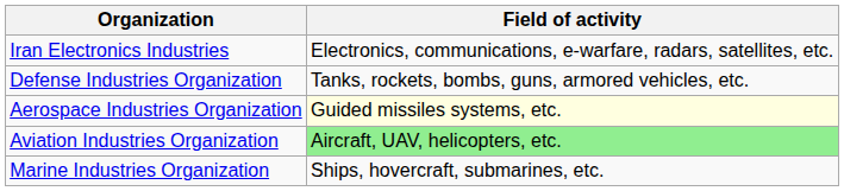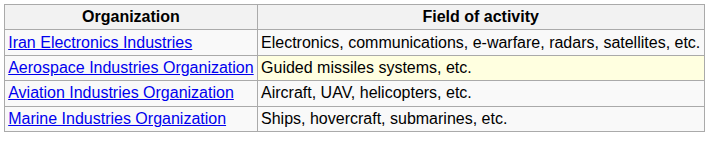 <table class="wikitable">
 <tr>
 <th>Organization</th>
 <th>Field of activity</th>
 </tr>
 <tr>
 <td><a href='#'>Iran Electronics Industries</a></td>
 <td>Electronics, communications, e-warfare, radars, satellites, etc.</td>
 </tr>
 <tr>
-<td><a href='#'>Defense Industries Organization</a></td>
-<td>Tanks, rockets, bombs, guns, armored vehicles, etc.</td>
-</tr>
-<tr>
 <td><a href='#'>Aerospace Industries Organization</a></td>
 <td style="background: lightyellow;">Guided missiles systems, etc.</td>
 </tr>
 <tr>
 <td><a href='#'>Aviation Industries Organization</a></td>
-<td style="background: lightgreen;">Aircraft, UAV, helicopters, etc.</td>
+<td>Aircraft, UAV, helicopters, etc.</td>
 </tr>
 <tr>
 <td><a href='#'>Marine Industries Organization</a></td>
 <td>Ships, hovercraft, submarines, etc.</td>
 </tr>
 </table>
